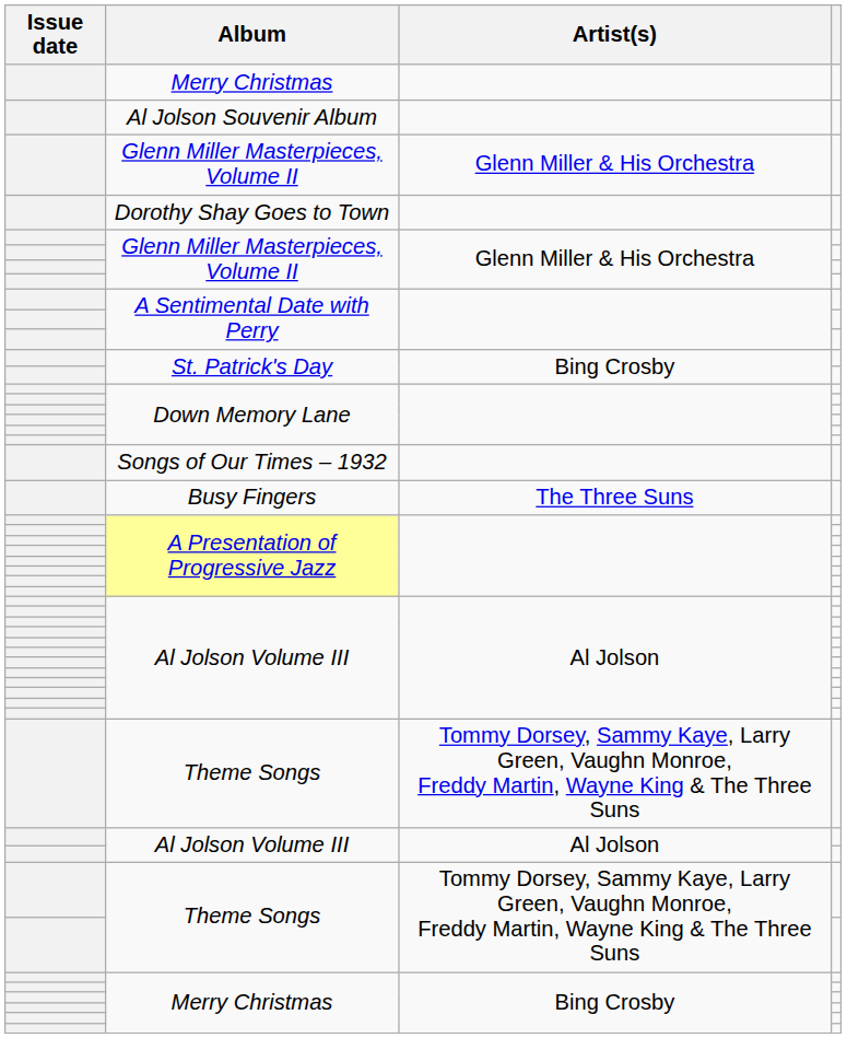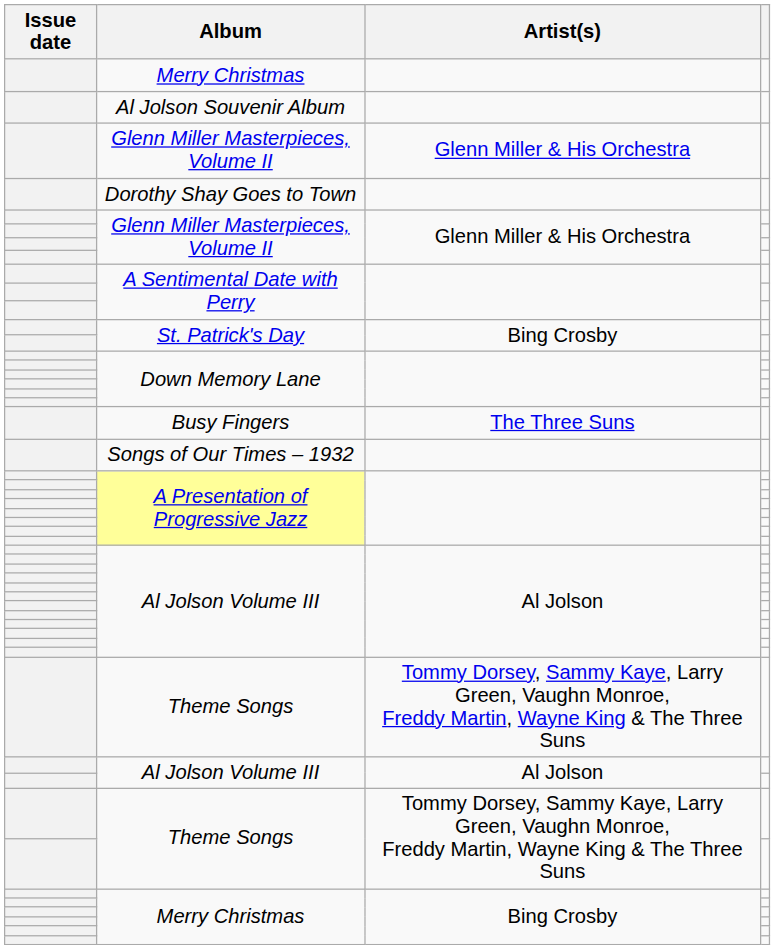 <table class="wikitable sortable plainrowheaders" style="text-align: center">
 <tr>
 <th scope=col>Issue date</th>
 <th scope=col>Album</th>
 <th scope=col>Artist(s)</th>
 <th scope=col class="unsortable"></th>
 </tr>
 <tr>
 <th scope="row"></th>
 <td><em><a href='#'>Merry Christmas</a></em></td>
 <td></td>
 <td style="text-align: center;"></td>
 </tr>
 <tr>
 <th scope="row"></th>
 <td><em>Al Jolson Souvenir Album</em></td>
 <td></td>
 <td style="text-align: center;"></td>
 </tr>
 <tr>
 <th scope="row"></th>
 <td><em><a href='#'>Glenn Miller Masterpieces, Volume II</a></em></td>
 <td data-sort-value="Miller, Glenn"><a href='#'>Glenn Miller & His Orchestra</a></td>
 <td style="text-align: center;"></td>
 </tr>
 <tr>
 <th scope="row"></th>
 <td><em>Dorothy Shay Goes to Town</em></td>
 <td></td>
 <td style="text-align: center;"></td>
 </tr>
 <tr>
 <th scope="row"></th>
 <td rowspan="4"><em><a href='#'>Glenn Miller Masterpieces, Volume II</a></em></td>
 <td rowspan="4" data-sort-value="Miller, Glenn">Glenn Miller & His Orchestra</td>
 <td style="text-align: center;"></td>
 </tr>
 <tr>
 <th scope="row"></th>
 <td style="text-align: center;"></td>
 </tr>
 <tr>
 <th scope="row"></th>
 <td style="text-align: center;"></td>
 </tr>
 <tr>
 <th scope="row"></th>
 <td style="text-align: center;"></td>
 </tr>
 <tr>
 <th scope="row"></th>
 <td rowspan="3"><em><a href='#'>A Sentimental Date with Perry</a></em></td>
 <td rowspan="3"></td>
 <td style="text-align: center;"></td>
 </tr>
 <tr>
 <th scope="row"></th>
 <td style="text-align: center;"></td>
 </tr>
 <tr>
 <th scope="row"></th>
 <td style="text-align: center;"></td>
 </tr>
 <tr>
 <th scope="row"></th>
 <td rowspan="2"><em><a href='#'>St. Patrick's Day</a></em></td>
 <td data-sort-value="Crosby, Bing" rowspan="2">Bing Crosby</td>
 <td style="text-align: center;"></td>
 </tr>
 <tr>
 <th scope="row"></th>
 <td style="text-align: center;"></td>
 </tr>
 <tr>
 <th scope="row"></th>
 <td rowspan="6"><em>Down Memory Lane</em></td>
 <td rowspan="6"></td>
 <td style="text-align: center;"></td>
 </tr>
 <tr>
 <th scope="row"></th>
 <td style="text-align: center;"></td>
 </tr>
 <tr>
 <th scope="row"></th>
 <td style="text-align: center;"></td>
 </tr>
 <tr>
 <th scope="row"></th>
 <td style="text-align: center;"></td>
 </tr>
 <tr>
 <th scope="row"></th>
 <td style="text-align: center;"></td>
 </tr>
 <tr>
 <th scope="row"></th>
 <td style="text-align: center;"></td>
 </tr>
 <tr>
 <th scope="row"></th>
-<td><em>Songs of Our Times – 1932</em></td>
-<td></td>
+<td><em>Busy Fingers</em></td>
+<td data-sort-value="Three Suns"><a href='#'>The Three Suns</a></td>
 <td style="text-align: center;"></td>
 </tr>
 <tr>
 <th scope="row"></th>
-<td><em>Busy Fingers</em></td>
-<td data-sort-value="Three Suns"><a href='#'>The Three Suns</a></td>
+<td><em>Songs of Our Times – 1932</em></td>
+<td></td>
 <td style="text-align: center;"></td>
 </tr>
 <tr>
 <th scope="row"></th>
 <td bgcolor=#FFFF99 rowspan="8"><em><a href='#'>A Presentation of Progressive Jazz</a></em> </td>
 <td rowspan="8"></td>
 <td style="text-align: center;"></td>
 </tr>
 <tr>
 <th scope="row"></th>
 <td style="text-align: center;"></td>
 </tr>
 <tr>
 <th scope="row"></th>
 <td style="text-align: center;"></td>
 </tr>
 <tr>
 <th scope="row"></th>
 <td style="text-align: center;"></td>
 </tr>
 <tr>
 <th scope="row"></th>
 <td style="text-align: center;"></td>
 </tr>
 <tr>
 <th scope="row"></th>
 <td style="text-align: center;"></td>
 </tr>
 <tr>
 <th scope="row"></th>
 <td style="text-align: center;"></td>
 </tr>
 <tr>
 <th scope="row"></th>
 <td style="text-align: center;"></td>
 </tr>
 <tr>
 <th scope="row"></th>
 <td rowspan="12"><em>Al Jolson Volume III</em></td>
 <td data-sort-value="Jolson, Al" rowspan="12">Al Jolson</td>
 <td style="text-align: center;"></td>
 </tr>
 <tr>
 <th scope="row"></th>
 <td style="text-align: center;"></td>
 </tr>
 <tr>
 <th scope="row"></th>
 <td style="text-align: center;"></td>
 </tr>
 <tr>
 <th scope="row"></th>
 <td style="text-align: center;"></td>
 </tr>
 <tr>
 <th scope="row"></th>
 <td style="text-align: center;"></td>
 </tr>
 <tr>
 <th scope="row"></th>
 <td style="text-align: center;"></td>
 </tr>
 <tr>
 <th scope="row"></th>
 <td style="text-align: center;"></td>
 </tr>
 <tr>
 <th scope="row"></th>
 <td style="text-align: center;"></td>
 </tr>
 <tr>
 <th scope="row"></th>
 <td style="text-align: center;"></td>
 </tr>
 <tr>
 <th scope="row"></th>
 <td style="text-align: center;"></td>
 </tr>
 <tr>
 <th scope="row"></th>
 <td style="text-align: center;"></td>
 </tr>
 <tr>
 <th scope="row"></th>
 <td style="text-align: center;"></td>
 </tr>
 <tr>
 <th scope="row"></th>
 <td><em>Theme Songs</em></td>
 <td data-sort-value="Dorsey, Tommy"><a href='#'>Tommy Dorsey</a>, <a href='#'>Sammy Kaye</a>, Larry Green, Vaughn Monroe,<br><a href='#'>Freddy Martin</a>, <a href='#'>Wayne King</a> & The Three Suns</td>
 <td style="text-align: center;"></td>
 </tr>
 <tr>
 <th scope="row"></th>
 <td rowspan="2"><em>Al Jolson Volume III</em></td>
 <td data-sort-value="Jolson, Al" rowspan="2">Al Jolson</td>
 <td style="text-align: center;"></td>
 </tr>
 <tr>
 <th scope="row"></th>
 <td style="text-align: center;"></td>
 </tr>
 <tr>
 <th scope="row"></th>
 <td rowspan="2"><em>Theme Songs</em></td>
 <td rowspan="2" data-sort-value="Dorsey, Tommy">Tommy Dorsey, Sammy Kaye, Larry Green, Vaughn Monroe,<br>Freddy Martin, Wayne King & The Three Suns</td>
 <td style="text-align: center;"></td>
 </tr>
 <tr>
 <th scope="row"></th>
 <td style="text-align: center;"></td>
 </tr>
 <tr>
 <th scope="row"></th>
 <td rowspan="6"><em>Merry Christmas</em></td>
 <td data-sort-value="Crosby, Bing" rowspan="6">Bing Crosby</td>
 <td style="text-align: center;"></td>
 </tr>
 <tr>
 <th scope="row"></th>
 <td style="text-align: center;"></td>
 </tr>
 <tr>
 <th scope="row"></th>
 <td style="text-align: center;"></td>
 </tr>
 <tr>
 <th scope="row"></th>
 <td style="text-align: center;"></td>
 </tr>
 <tr>
 <th scope="row"></th>
 <td style="text-align: center;"></td>
 </tr>
 <tr>
 <th scope="row"></th>
 <td style="text-align: center;"></td>
 </tr>
 </table>
